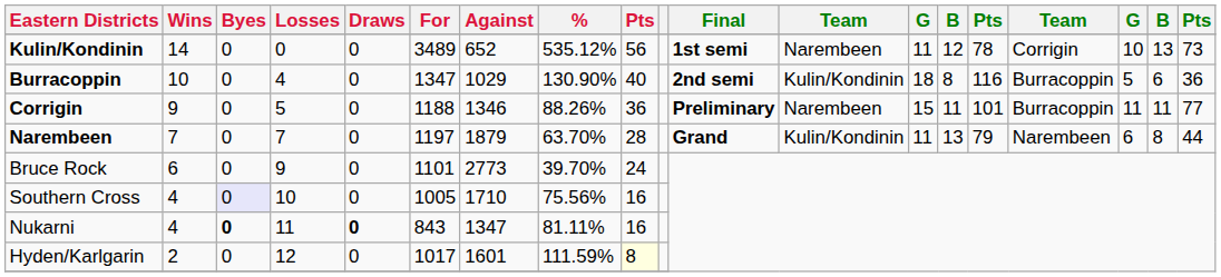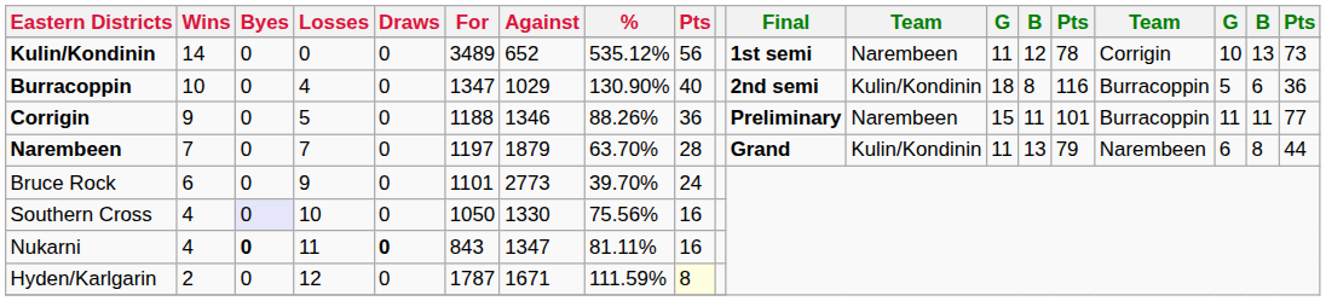 <table style="font-size: 85%; text-align: left;" class="wikitable">
 <tr>
 <th style="color:crimson">Eastern Districts</th>
 <th style="color:crimson">Wins</th>
 <th style="color:crimson">Byes</th>
 <th style="color:crimson">Losses</th>
 <th style="color:crimson">Draws</th>
 <th style="color:crimson">For</th>
 <th style="color:crimson">Against</th>
 <th style="color:crimson">%</th>
 <th style="color:crimson">Pts</th>
 <th></th>
 <th style="color:green">Final</th>
 <th style="color:green">Team</th>
 <th style="color:green">G</th>
 <th style="color:green">B</th>
 <th style="color:green">Pts</th>
 <th style="color:green">Team</th>
 <th style="color:green">G</th>
 <th style="color:green">B</th>
 <th style="color:green">Pts</th>
 </tr>
 <tr>
 </tr>
 <tr>
 </tr>
 <tr>
 <td><strong>	Kulin/Kondinin	</strong></td>
 <td>14</td>
 <td>0</td>
 <td>0</td>
 <td>0</td>
 <td>3489</td>
 <td>652</td>
 <td>535.12%</td>
 <td>56</td>
 <td></td>
 <td><strong>1st semi</strong></td>
 <td>Narembeen</td>
 <td>11</td>
 <td>12</td>
 <td>78</td>
 <td>Corrigin</td>
 <td>10</td>
 <td>13</td>
 <td>73</td>
 </tr>
 <tr>
 <td><strong>	Burracoppin	</strong></td>
 <td>10</td>
 <td>0</td>
 <td>4</td>
 <td>0</td>
 <td>1347</td>
 <td>1029</td>
 <td>130.90%</td>
 <td>40</td>
 <td></td>
 <td><strong>2nd semi</strong></td>
 <td>Kulin/Kondinin</td>
 <td>18</td>
 <td>8</td>
 <td>116</td>
 <td>Burracoppin</td>
 <td>5</td>
 <td>6</td>
 <td>36</td>
 </tr>
 <tr>
 <td><strong>	Corrigin	</strong></td>
 <td>9</td>
 <td>0</td>
 <td>5</td>
 <td>0</td>
 <td>1188</td>
 <td>1346</td>
 <td>88.26%</td>
 <td>36</td>
 <td></td>
 <td><strong>Preliminary</strong></td>
 <td>Narembeen</td>
 <td>15</td>
 <td>11</td>
 <td>101</td>
 <td>Burracoppin</td>
 <td>11</td>
 <td>11</td>
 <td>77</td>
 </tr>
 <tr>
 <td><strong>	Narembeen	</strong></td>
 <td>7</td>
 <td>0</td>
 <td>7</td>
 <td>0</td>
 <td>1197</td>
 <td>1879</td>
 <td>63.70%</td>
 <td>28</td>
 <td></td>
 <td><strong>Grand</strong></td>
 <td>Kulin/Kondinin</td>
 <td>11</td>
 <td>13</td>
 <td>79</td>
 <td>Narembeen</td>
 <td>6</td>
 <td>8</td>
 <td>44</td>
 </tr>
 <tr>
 <td>Bruce Rock</td>
 <td>6</td>
 <td>0</td>
 <td>9</td>
 <td>0</td>
 <td>1101</td>
 <td>2773</td>
 <td>39.70%</td>
 <td>24</td>
 <td></td>
 </tr>
 <tr>
 <td>Southern Cross</td>
 <td>4</td>
 <td style="background: lavender;">0</td>
 <td>10</td>
 <td>0</td>
-<td>1005</td>
-<td>1710</td>
+<td>1050</td>
+<td>1330</td>
 <td>75.56%</td>
 <td>16</td>
 <td></td>
 </tr>
 <tr>
 <td>Nukarni</td>
 <td>4</td>
 <td><strong>0</strong></td>
 <td>11</td>
 <td><strong>0</strong></td>
 <td>843</td>
 <td>1347</td>
 <td>81.11%</td>
 <td>16</td>
 <td></td>
 </tr>
 <tr>
 <td>Hyden/Karlgarin</td>
 <td>2</td>
 <td>0</td>
 <td>12</td>
 <td>0</td>
-<td>1017</td>
-<td>1601</td>
+<td>1787</td>
+<td>1671</td>
 <td>111.59%</td>
 <td style="background: lightyellow;">8</td>
 <td></td>
 </tr>
 <tr>
 </tr>
 </table>
